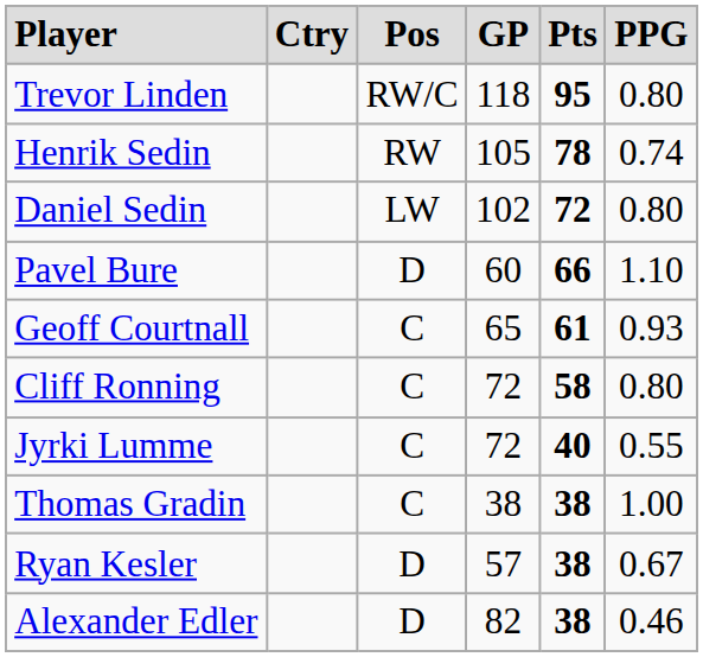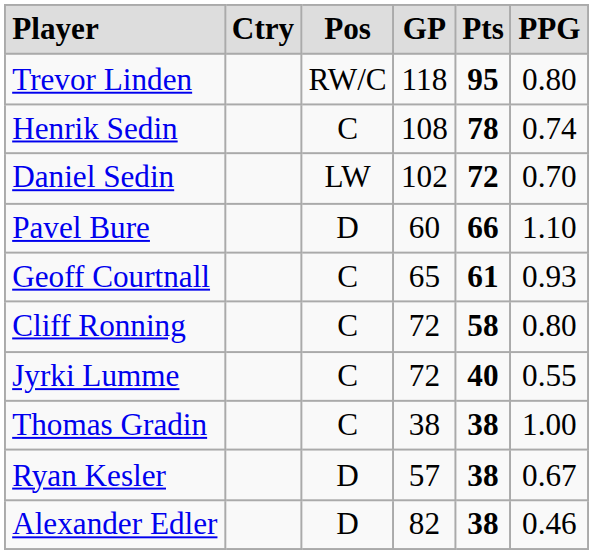 <table class= "wikitable">
 <tr align="center" style="font-weight:bold; background-color:#dddddd;" |>
 <td align="left">Player</td>
 <td>Ctry</td>
 <td>Pos</td>
 <td>GP</td>
 <td>Pts</td>
 <td>PPG</td>
 </tr>
 <tr align="center">
 <td align="left"><a href='#'>Trevor Linden</a></td>
 <td></td>
 <td>RW/C</td>
 <td>118</td>
 <td><strong>95</strong></td>
 <td>0.80</td>
 </tr>
 <tr align="center">
 <td align="left"><a href='#'>Henrik Sedin</a></td>
 <td></td>
-<td>RW</td>
-<td>105</td>
+<td>C</td>
+<td>108</td>
 <td><strong>78</strong></td>
 <td>0.74</td>
 </tr>
 <tr align="center">
 <td align="left"><a href='#'>Daniel Sedin</a></td>
 <td></td>
 <td>LW</td>
 <td>102</td>
 <td><strong>72</strong></td>
-<td>0.80</td>
+<td>0.70</td>
 </tr>
 <tr align="center">
 <td align="left"><a href='#'>Pavel Bure</a></td>
 <td></td>
 <td>D</td>
 <td>60</td>
 <td><strong>66</strong></td>
 <td>1.10</td>
 </tr>
 <tr align="center">
 <td align="left"><a href='#'>Geoff Courtnall</a></td>
 <td></td>
 <td>C</td>
 <td>65</td>
 <td><strong>61</strong></td>
 <td>0.93</td>
 </tr>
 <tr align="center">
 <td align="left"><a href='#'>Cliff Ronning</a></td>
 <td></td>
 <td>C</td>
 <td>72</td>
 <td><strong>58</strong></td>
 <td>0.80</td>
 </tr>
 <tr align="center">
 <td align="left"><a href='#'>Jyrki Lumme</a></td>
 <td></td>
 <td>C</td>
 <td>72</td>
 <td><strong>40</strong></td>
 <td>0.55</td>
 </tr>
 <tr align="center">
 <td align="left"><a href='#'>Thomas Gradin</a></td>
 <td></td>
 <td>C</td>
 <td>38</td>
 <td><strong>38</strong></td>
 <td>1.00</td>
 </tr>
 <tr align="center">
 <td align="left"><a href='#'>Ryan Kesler</a></td>
 <td></td>
 <td>D</td>
 <td>57</td>
 <td><strong>38</strong></td>
 <td>0.67</td>
 </tr>
 <tr align="center">
 <td align="left"><a href='#'>Alexander Edler</a></td>
 <td></td>
 <td>D</td>
 <td>82</td>
 <td><strong>38</strong></td>
 <td>0.46</td>
 </tr>
 </table>
